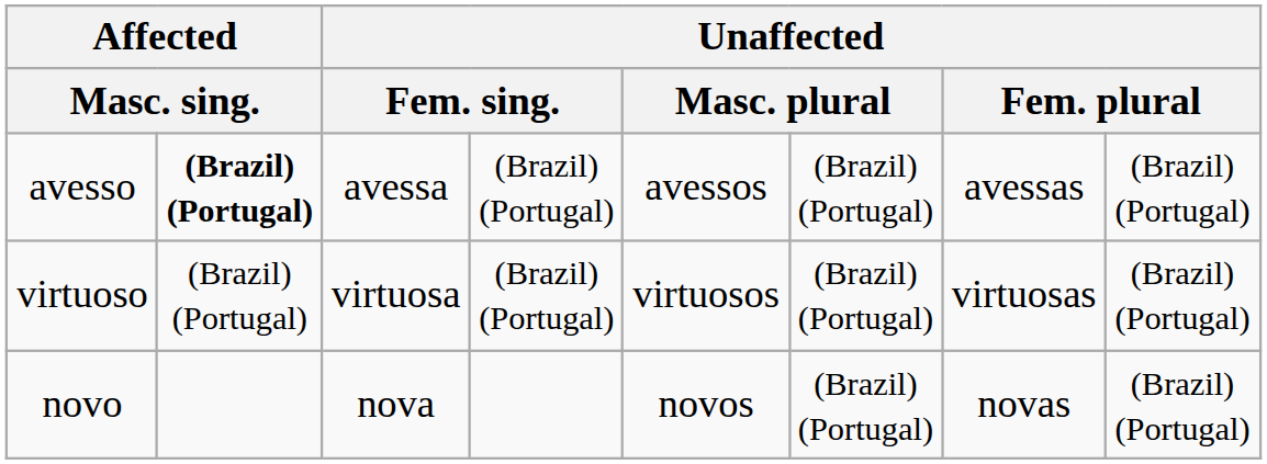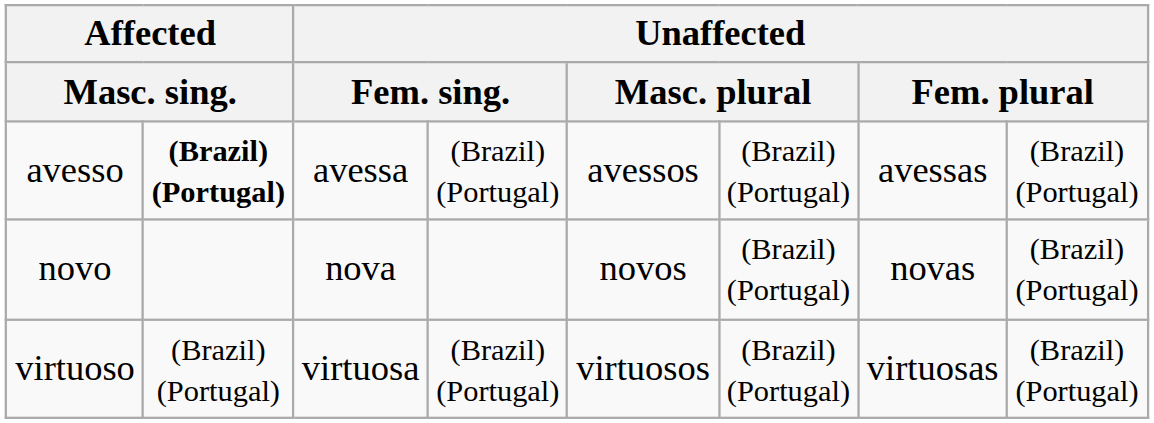 <table class="wikitable" style="margin: 1em auto 1em auto; text-align:center;">
 <tr>
 <th colspan=2>Affected</th>
 <th colspan=6>Unaffected</th>
 </tr>
 <tr>
 <th colspan=2>Masc. sing.</th>
 <th colspan=2>Fem. sing.</th>
 <th colspan=2>Masc. plural</th>
 <th colspan=2>Fem. plural</th>
 </tr>
 <tr>
 <td>avesso</td>
 <td><strong> <small>(Brazil)</small><br> <small>(Portugal)</small></strong></td>
 <td>avessa</td>
 <td> <small>(Brazil)</small><br> <small>(Portugal)</small></td>
 <td>avessos</td>
 <td> <small>(Brazil)</small><br> <small>(Portugal)</small></td>
 <td>avessas</td>
 <td> <small>(Brazil)</small><br> <small>(Portugal)</small></td>
 </tr>
 <tr>
+<td>novo</td>
+<td></td>
+<td>nova</td>
+<td></td>
+<td>novos</td>
+<td> <small>(Brazil)</small><br> <small>(Portugal)</small></td>
+<td>novas</td>
+<td> <small>(Brazil)</small><br> <small>(Portugal)</small></td>
+</tr>
+<tr>
 <td>virtuoso</td>
 <td> <small>(Brazil)</small><br> <small>(Portugal)</small></td>
 <td>virtuosa</td>
 <td> <small>(Brazil)</small><br> <small>(Portugal)</small></td>
 <td>virtuosos</td>
 <td> <small>(Brazil)</small><br> <small>(Portugal)</small></td>
 <td>virtuosas</td>
 <td> <small>(Brazil)</small><br> <small>(Portugal)</small></td>
 </tr>
-<tr>
-<td>novo</td>
-<td></td>
-<td>nova</td>
-<td></td>
-<td>novos</td>
-<td> <small>(Brazil)</small><br> <small>(Portugal)</small></td>
-<td>novas</td>
-<td> <small>(Brazil)</small><br> <small>(Portugal)</small></td>
-</tr>
 </table>
